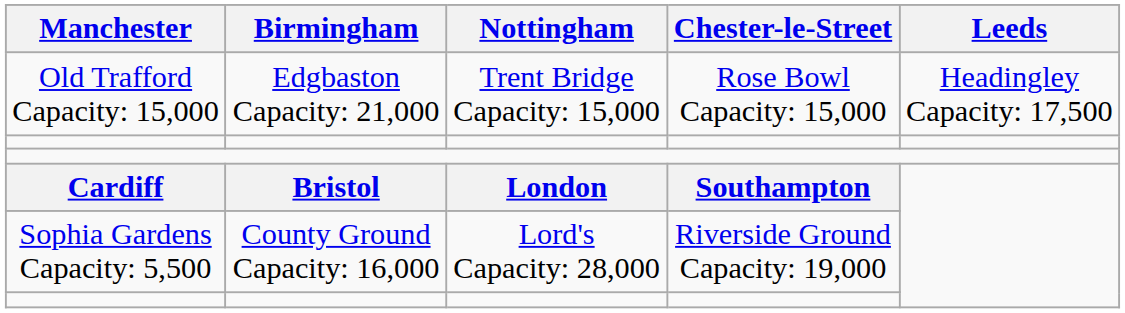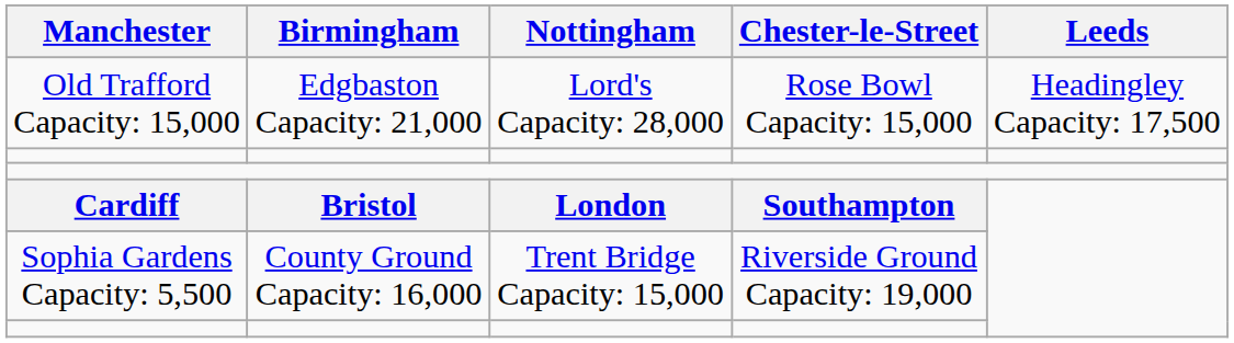 <table class="wikitable" style="text-align:center; margin-left:auto; margin-right:auto;">
 <tr>
 <th><a href='#'>Manchester</a></th>
 <th><a href='#'>Birmingham</a></th>
 <th><a href='#'>Nottingham</a></th>
 <th><a href='#'>Chester-le-Street</a></th>
 <th><a href='#'>Leeds</a></th>
 </tr>
 <tr>
 <td><a href='#'>Old Trafford</a><br>Capacity: 15,000</td>
 <td><a href='#'>Edgbaston</a><br>Capacity: 21,000</td>
-<td><a href='#'>Trent Bridge</a><br>Capacity: 15,000</td>
+<td><a href='#'>Lord's</a><br>Capacity: 28,000</td>
 <td><a href='#'>Rose Bowl</a><br>Capacity: 15,000</td>
 <td><a href='#'>Headingley</a><br>Capacity: 17,500</td>
 </tr>
 <tr>
 <td></td>
 <td></td>
 <td></td>
 <td></td>
 <td></td>
 </tr>
 <tr>
 <td colspan="5"></td>
 </tr>
 <tr>
 <th><a href='#'>Cardiff</a></th>
 <th><a href='#'>Bristol</a></th>
 <th><a href='#'>London</a></th>
 <th><a href='#'>Southampton</a></th>
 </tr>
 <tr>
 <td><a href='#'>Sophia Gardens</a><br>Capacity: 5,500</td>
 <td><a href='#'>County Ground</a><br>Capacity: 16,000</td>
-<td><a href='#'>Lord's</a><br>Capacity: 28,000</td>
+<td><a href='#'>Trent Bridge</a><br>Capacity: 15,000</td>
 <td><a href='#'>Riverside Ground</a><br>Capacity: 19,000</td>
 </tr>
 <tr>
 <td></td>
 <td></td>
 <td></td>
 <td></td>
 </tr>
 </table>
